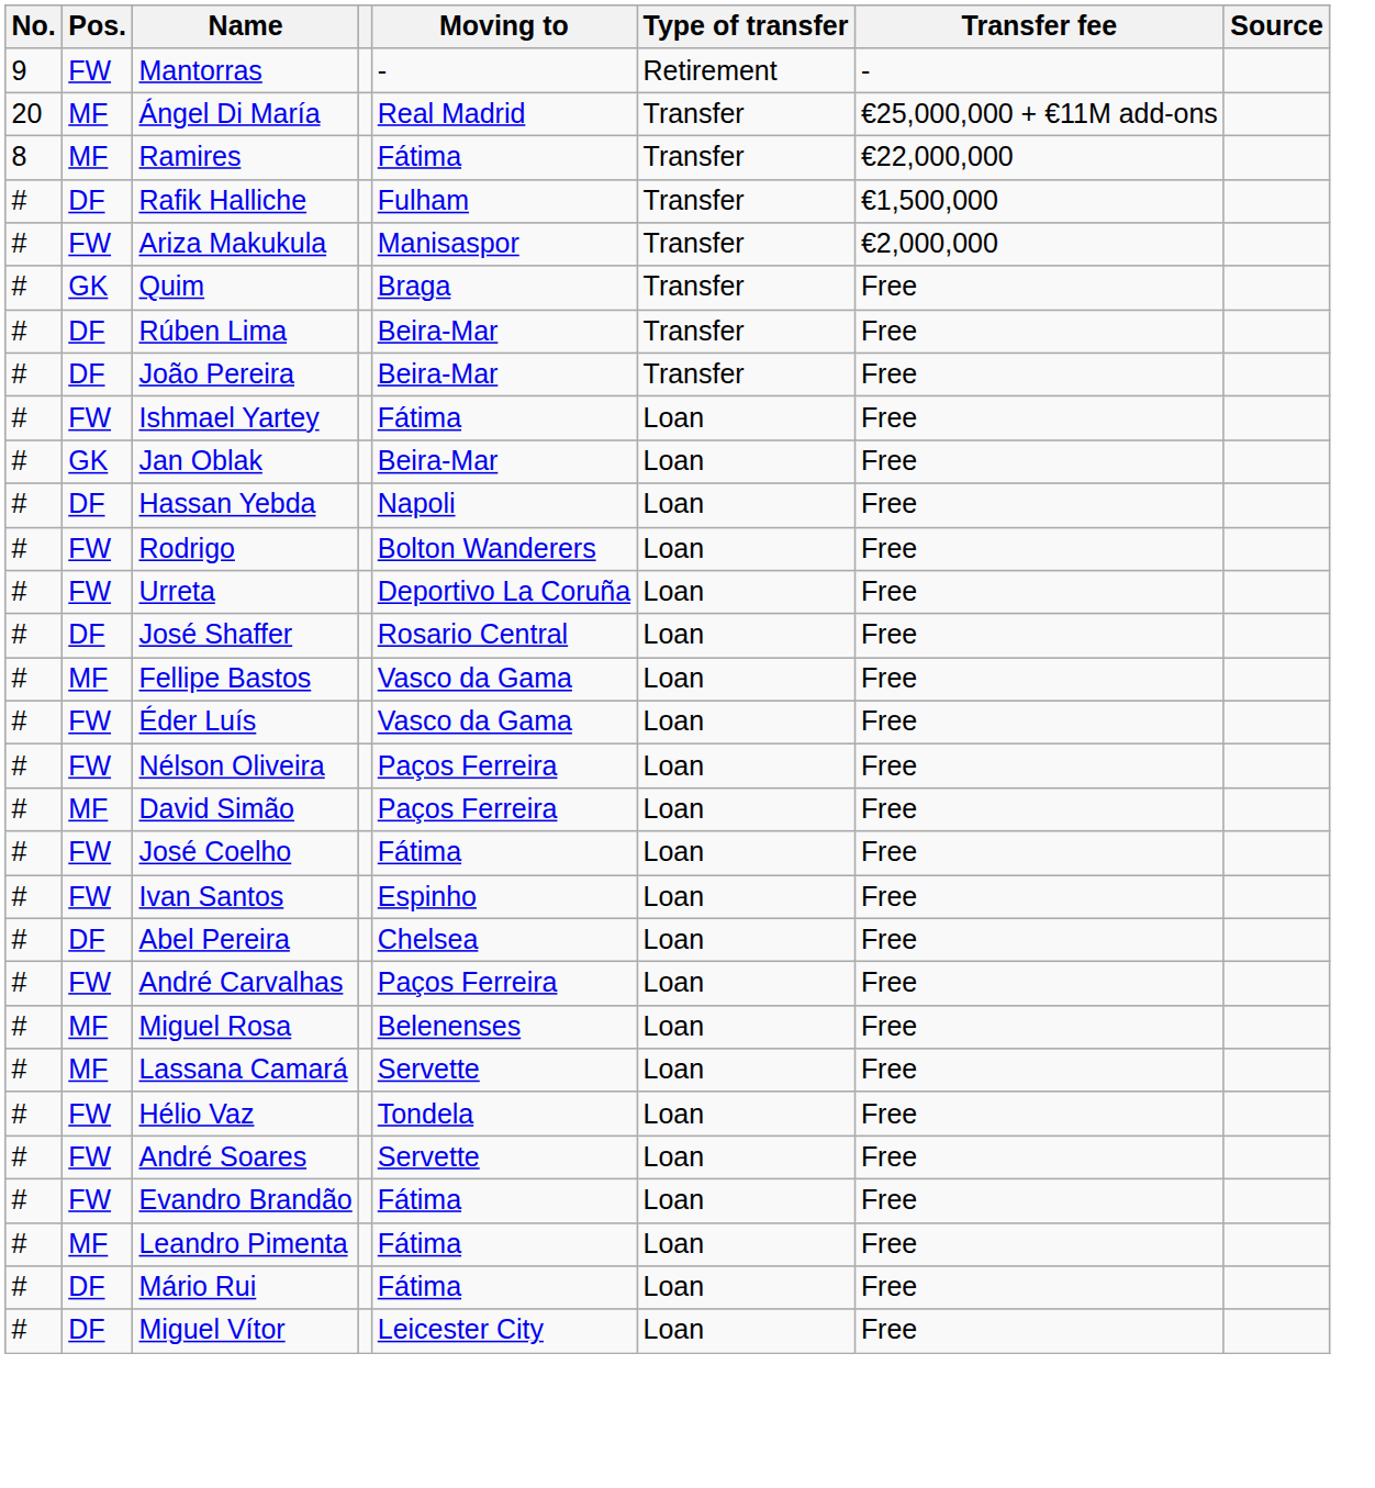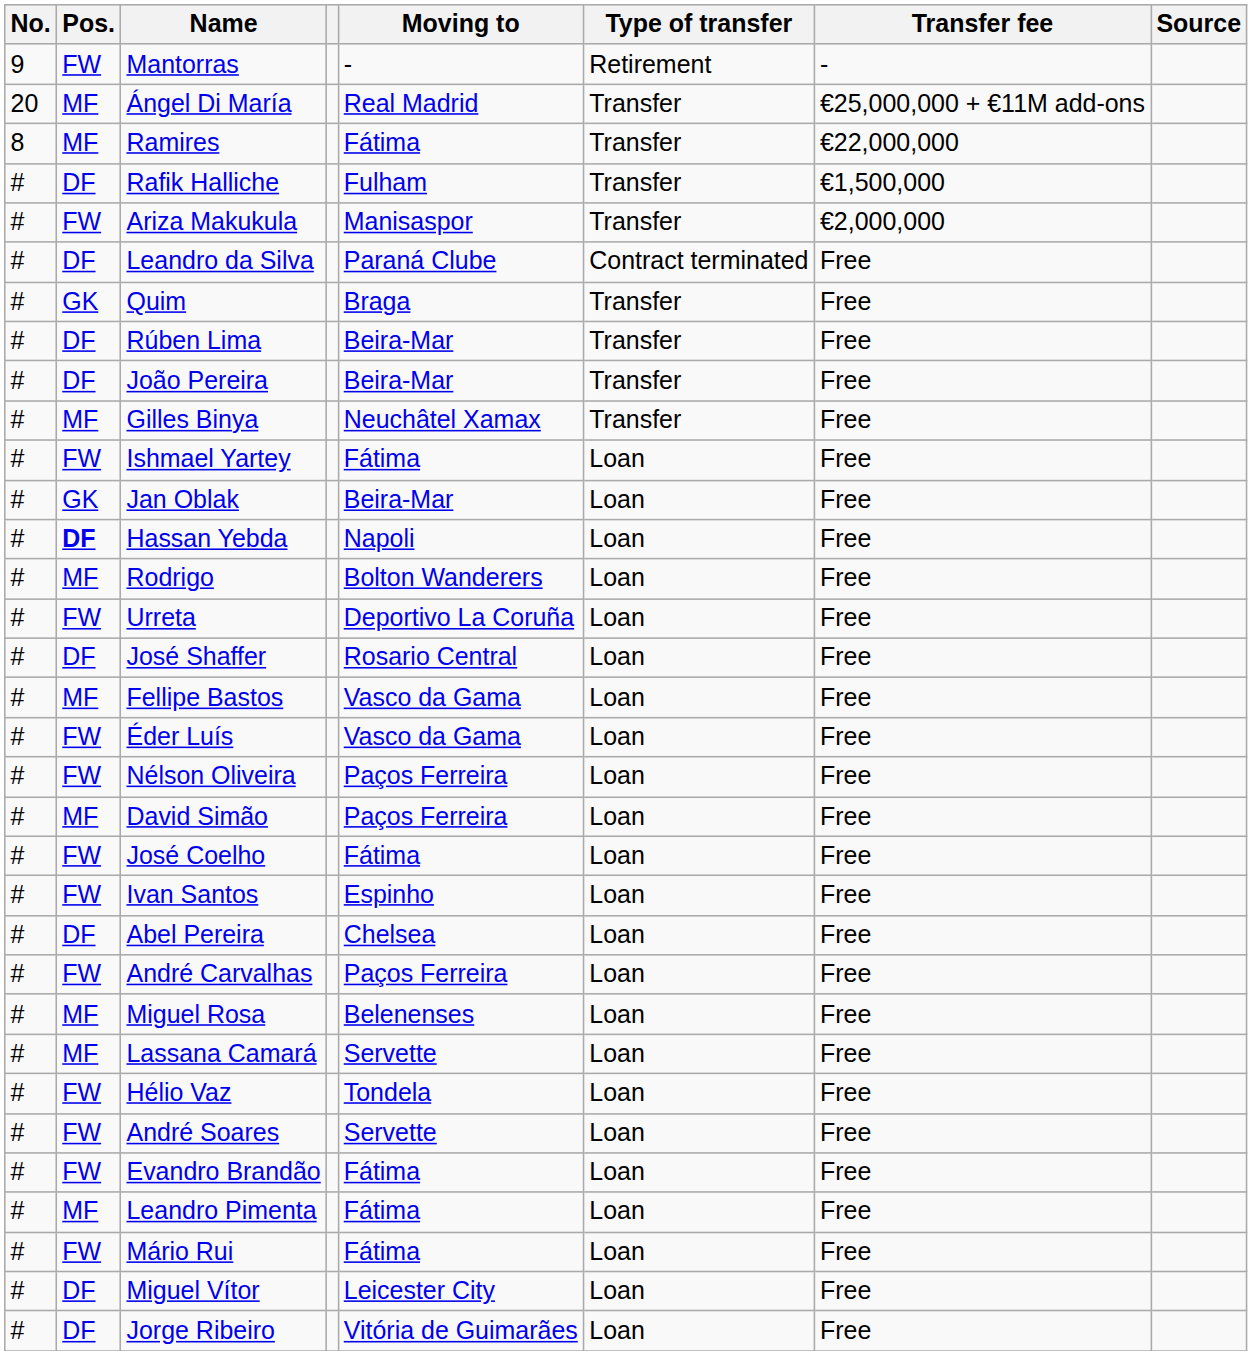 <table class="wikitable sortable">
 <tr>
 <th>No.</th>
 <th>Pos.</th>
 <th>Name</th>
 <th></th>
 <th>Moving to</th>
 <th>Type of transfer</th>
 <th>Transfer fee</th>
 <th>Source</th>
 </tr>
 <tr>
 <td>9</td>
 <td><a href='#'>FW</a></td>
 <td> <a href='#'>Mantorras</a></td>
 <td></td>
 <td>-</td>
 <td>Retirement</td>
 <td>-</td>
 <td></td>
 </tr>
 <tr>
 <td>20</td>
 <td><a href='#'>MF</a></td>
 <td> <a href='#'>Ángel Di María</a></td>
 <td></td>
 <td> <a href='#'>Real Madrid</a></td>
 <td>Transfer</td>
 <td>€25,000,000 + €11M add-ons</td>
 <td></td>
 </tr>
 <tr>
 <td>8</td>
 <td><a href='#'>MF</a></td>
 <td> <a href='#'>Ramires</a></td>
 <td></td>
 <td> <a href='#'>Fátima</a></td>
 <td>Transfer</td>
 <td>€22,000,000</td>
 <td></td>
 </tr>
 <tr>
 <td>#</td>
 <td><a href='#'>DF</a></td>
 <td> <a href='#'>Rafik Halliche</a></td>
 <td></td>
 <td> <a href='#'>Fulham</a></td>
 <td>Transfer</td>
 <td>€1,500,000</td>
 <td></td>
 </tr>
 <tr>
 <td>#</td>
 <td><a href='#'>FW</a></td>
 <td> <a href='#'>Ariza Makukula</a></td>
 <td></td>
 <td> <a href='#'>Manisaspor</a></td>
 <td>Transfer</td>
 <td>€2,000,000</td>
 <td></td>
 </tr>
 <tr>
 <td>#</td>
+<td><a href='#'>DF</a></td>
+<td> <a href='#'>Leandro da Silva</a></td>
+<td></td>
+<td> <a href='#'>Paraná Clube</a></td>
+<td>Contract terminated</td>
+<td>Free</td>
+<td></td>
+</tr>
+<tr>
+<td>#</td>
 <td><a href='#'>GK</a></td>
 <td> <a href='#'>Quim</a></td>
 <td></td>
 <td> <a href='#'>Braga</a></td>
 <td>Transfer</td>
 <td>Free</td>
 <td></td>
 </tr>
 <tr>
 <td>#</td>
 <td><a href='#'>DF</a></td>
 <td> <a href='#'>Rúben Lima</a></td>
 <td></td>
 <td> <a href='#'>Beira-Mar</a></td>
 <td>Transfer</td>
 <td>Free</td>
 <td></td>
 </tr>
 <tr>
 <td>#</td>
 <td><a href='#'>DF</a></td>
 <td> <a href='#'>João Pereira</a></td>
 <td></td>
 <td> <a href='#'>Beira-Mar</a></td>
 <td>Transfer</td>
 <td>Free</td>
 <td></td>
 </tr>
 <tr>
 <td>#</td>
+<td><a href='#'>MF</a></td>
+<td> <a href='#'>Gilles Binya</a></td>
+<td></td>
+<td> <a href='#'>Neuchâtel Xamax</a></td>
+<td>Transfer</td>
+<td>Free</td>
+<td></td>
+</tr>
+<tr>
+<td>#</td>
 <td><a href='#'>FW</a></td>
 <td> <a href='#'>Ishmael Yartey</a></td>
 <td></td>
 <td> <a href='#'>Fátima</a></td>
 <td>Loan</td>
 <td>Free</td>
 <td></td>
 </tr>
 <tr>
 <td>#</td>
 <td><a href='#'>GK</a></td>
 <td> <a href='#'>Jan Oblak</a></td>
 <td></td>
 <td> <a href='#'>Beira-Mar</a></td>
 <td>Loan</td>
 <td>Free</td>
 <td></td>
 </tr>
 <tr>
 <td>#</td>
-<td><a href='#'>DF</a></td>
+<td><strong><a href='#'>DF</a></strong></td>
 <td> <a href='#'>Hassan Yebda</a></td>
 <td></td>
 <td> <a href='#'>Napoli</a></td>
 <td>Loan</td>
 <td>Free</td>
 <td></td>
 </tr>
 <tr>
 <td>#</td>
-<td><a href='#'>FW</a></td>
+<td><a href='#'>MF</a></td>
 <td> <a href='#'>Rodrigo</a></td>
 <td></td>
 <td> <a href='#'>Bolton Wanderers</a></td>
 <td>Loan</td>
 <td>Free</td>
 <td></td>
 </tr>
 <tr>
 <td>#</td>
 <td><a href='#'>FW</a></td>
 <td> <a href='#'>Urreta</a></td>
 <td></td>
 <td> <a href='#'>Deportivo La Coruña</a></td>
 <td>Loan</td>
 <td>Free</td>
 <td></td>
 </tr>
 <tr>
 <td>#</td>
 <td><a href='#'>DF</a></td>
 <td> <a href='#'>José Shaffer</a></td>
 <td></td>
 <td> <a href='#'>Rosario Central</a></td>
 <td>Loan</td>
 <td>Free</td>
 <td></td>
 </tr>
 <tr>
 <td>#</td>
 <td><a href='#'>MF</a></td>
 <td> <a href='#'>Fellipe Bastos</a></td>
 <td></td>
 <td>  <a href='#'>Vasco da Gama</a></td>
 <td>Loan</td>
 <td>Free</td>
 <td></td>
 </tr>
 <tr>
 <td>#</td>
 <td><a href='#'>FW</a></td>
 <td> <a href='#'>Éder Luís</a></td>
 <td></td>
 <td>  <a href='#'>Vasco da Gama</a></td>
 <td>Loan</td>
 <td>Free</td>
 <td></td>
 </tr>
 <tr>
 <td>#</td>
 <td><a href='#'>FW</a></td>
 <td> <a href='#'>Nélson Oliveira</a></td>
 <td></td>
 <td> <a href='#'>Paços Ferreira</a></td>
 <td>Loan</td>
 <td>Free</td>
 <td></td>
 </tr>
 <tr>
 <td>#</td>
 <td><a href='#'>MF</a></td>
 <td> <a href='#'>David Simão</a></td>
 <td></td>
 <td> <a href='#'>Paços Ferreira</a></td>
 <td>Loan</td>
 <td>Free</td>
 <td></td>
 </tr>
 <tr>
 <td>#</td>
 <td><a href='#'>FW</a></td>
 <td> <a href='#'>José Coelho</a></td>
 <td></td>
 <td> <a href='#'>Fátima</a></td>
 <td>Loan</td>
 <td>Free</td>
 <td></td>
 </tr>
 <tr>
 <td>#</td>
 <td><a href='#'>FW</a></td>
 <td> <a href='#'>Ivan Santos</a></td>
 <td></td>
 <td> <a href='#'>Espinho</a></td>
 <td>Loan</td>
 <td>Free</td>
 <td></td>
 </tr>
 <tr>
 <td>#</td>
 <td><a href='#'>DF</a></td>
 <td> <a href='#'>Abel Pereira</a></td>
 <td></td>
 <td> <a href='#'>Chelsea</a></td>
 <td>Loan</td>
 <td>Free</td>
 <td></td>
 </tr>
 <tr>
 <td>#</td>
 <td><a href='#'>FW</a></td>
 <td> <a href='#'>André Carvalhas</a></td>
 <td></td>
 <td> <a href='#'>Paços Ferreira</a></td>
 <td>Loan</td>
 <td>Free</td>
 <td></td>
 </tr>
 <tr>
 <td>#</td>
 <td><a href='#'>MF</a></td>
 <td> <a href='#'>Miguel Rosa</a></td>
 <td></td>
 <td> <a href='#'>Belenenses</a></td>
 <td>Loan</td>
 <td>Free</td>
 <td></td>
 </tr>
 <tr>
 <td>#</td>
 <td><a href='#'>MF</a></td>
 <td> <a href='#'>Lassana Camará</a></td>
 <td></td>
 <td> <a href='#'>Servette</a></td>
 <td>Loan</td>
 <td>Free</td>
 <td></td>
 </tr>
 <tr>
 <td>#</td>
 <td><a href='#'>FW</a></td>
 <td> <a href='#'>Hélio Vaz</a></td>
 <td></td>
 <td> <a href='#'>Tondela</a></td>
 <td>Loan</td>
 <td>Free</td>
 <td></td>
 </tr>
 <tr>
 <td>#</td>
 <td><a href='#'>FW</a></td>
 <td> <a href='#'>André Soares</a></td>
 <td></td>
 <td> <a href='#'>Servette</a></td>
 <td>Loan</td>
 <td>Free</td>
 <td></td>
 </tr>
 <tr>
 <td>#</td>
 <td><a href='#'>FW</a></td>
 <td> <a href='#'>Evandro Brandão</a></td>
 <td></td>
 <td> <a href='#'>Fátima</a></td>
 <td>Loan</td>
 <td>Free</td>
 <td></td>
 </tr>
 <tr>
 <td>#</td>
 <td><a href='#'>MF</a></td>
 <td> <a href='#'>Leandro Pimenta</a></td>
 <td></td>
 <td> <a href='#'>Fátima</a></td>
 <td>Loan</td>
 <td>Free</td>
 <td></td>
 </tr>
 <tr>
 <td>#</td>
-<td><a href='#'>DF</a></td>
+<td><a href='#'>FW</a></td>
 <td> <a href='#'>Mário Rui</a></td>
 <td></td>
 <td> <a href='#'>Fátima</a></td>
 <td>Loan</td>
 <td>Free</td>
 <td></td>
 </tr>
 <tr>
 <td>#</td>
 <td><a href='#'>DF</a></td>
 <td> <a href='#'>Miguel Vítor</a></td>
 <td></td>
 <td> <a href='#'>Leicester City</a></td>
 <td>Loan</td>
 <td>Free</td>
 <td></td>
 </tr>
+<tr>
+<td>#</td>
+<td><a href='#'>DF</a></td>
+<td> <a href='#'>Jorge Ribeiro</a></td>
+<td></td>
+<td> <a href='#'>Vitória de Guimarães</a></td>
+<td>Loan</td>
+<td>Free</td>
+<td></td>
+</tr>
 </table>
